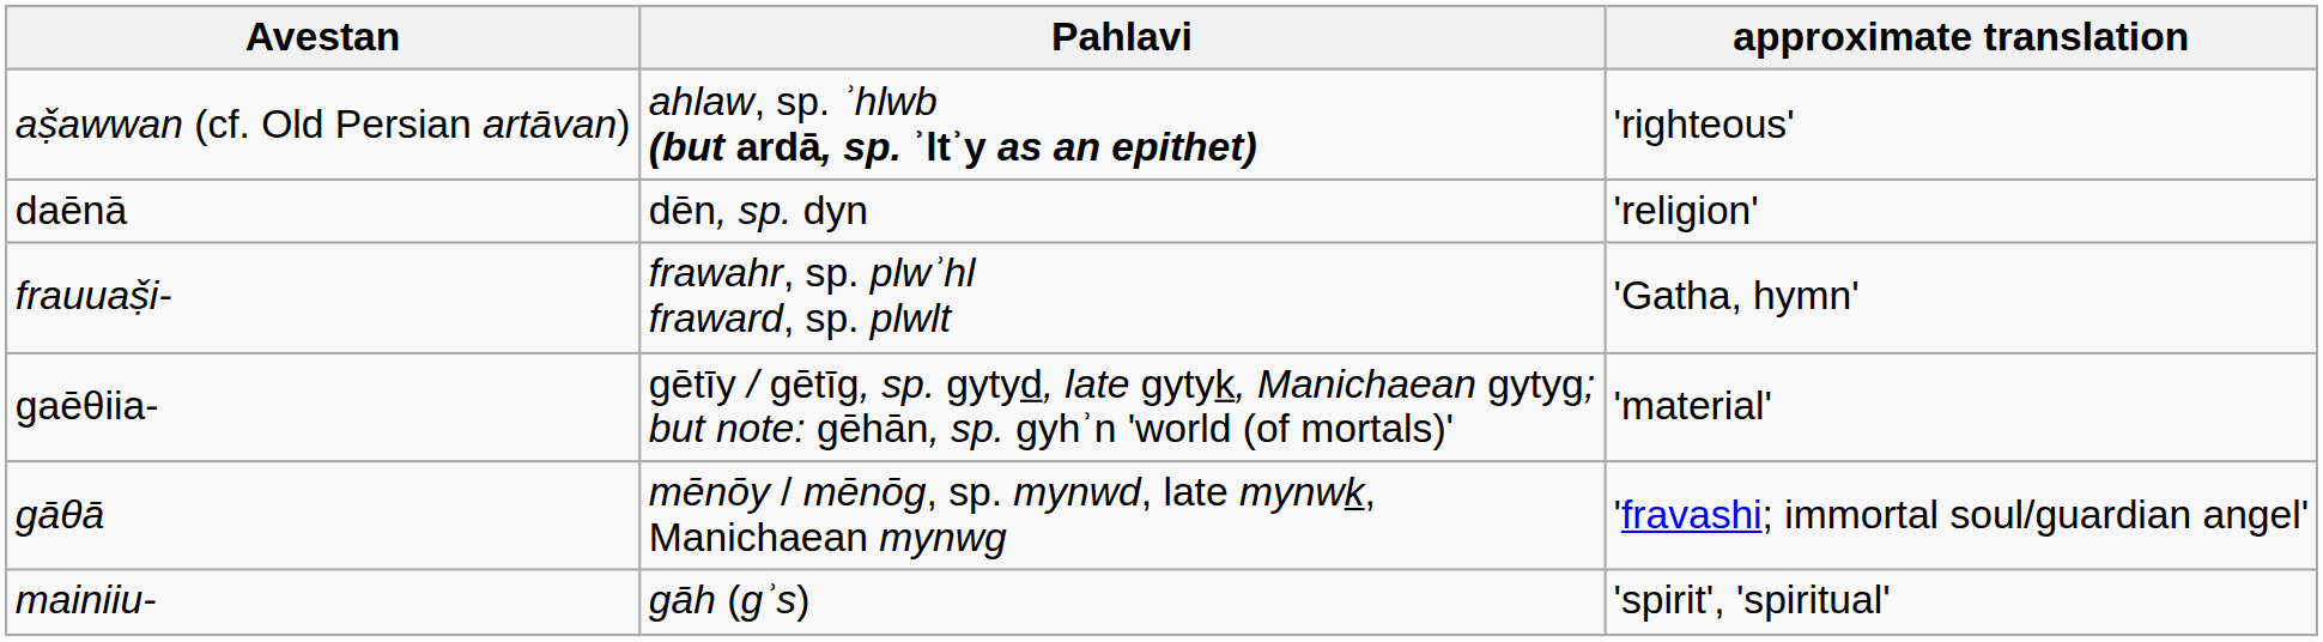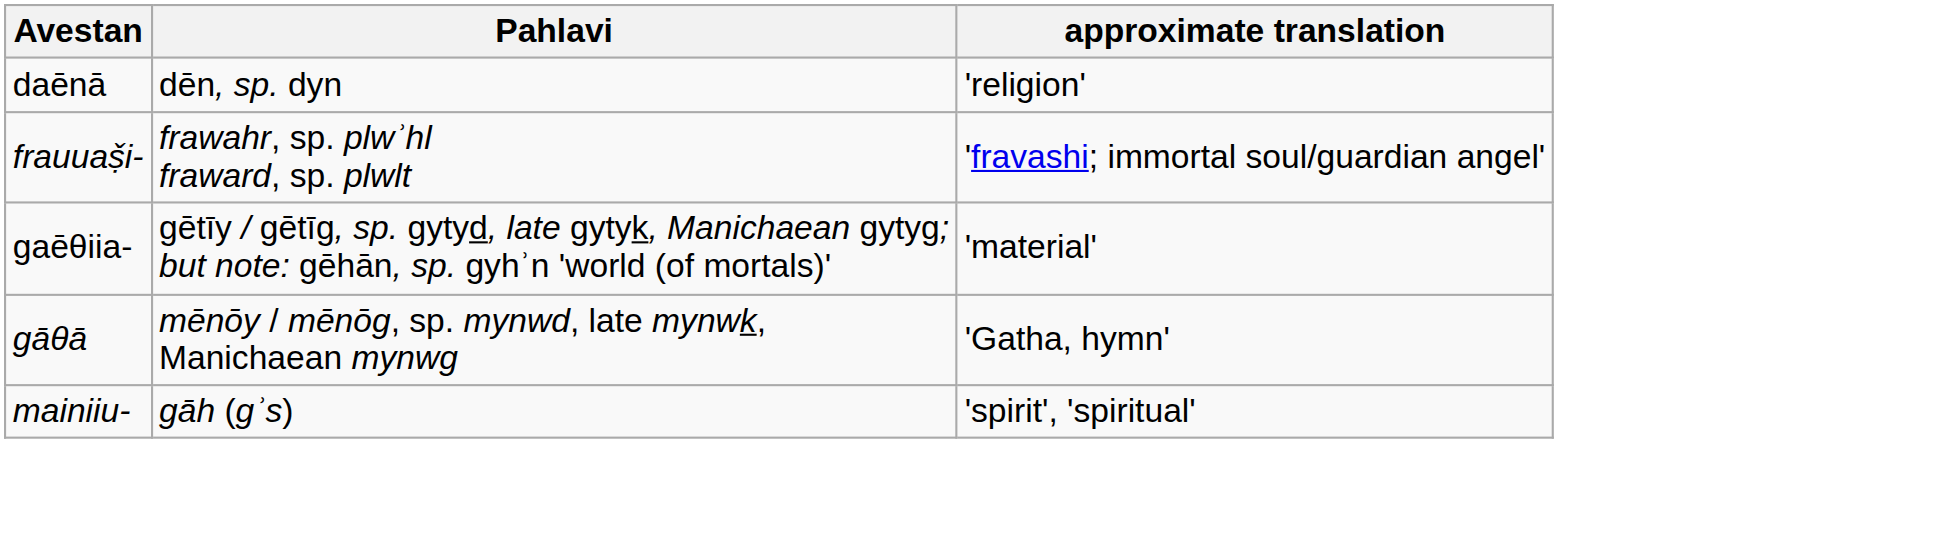 <table class="wikitable">
 <tr>
 <th>Avestan</th>
 <th>Pahlavi</th>
 <th>approximate translation</th>
-</tr>
-<tr>
-<td><em>aṣ̌awwan</em> (cf. Old Persian <em>artāvan</em>)</td>
-<td><em>ahlaw</em>, sp. <em>ʾhlwb<strong><br>(but </em>ardā<em>, sp. </em>ʾltʾy<em> as an epithet)</td>
-<td>'righteous'</td>
 </tr>
 <tr>
 <td></em>daēnā<em></td>
 <td></em>dēn<em>, sp. </em>dyn</strong></td>
 <td>'religion'</td>
 </tr>
 <tr>
 <td><em>frauuaṣ̌i-</em></td>
 <td><em>frawahr</em>, sp. <em>plwʾhl</em><br><em>fraward</em>, sp. <em>plwlt<strong></td>
-<td>'Gatha, hymn'</td>
+<td>'<a href='#'>fravashi</a>; immortal soul/guardian angel'</td>
 </tr>
 <tr>
 <td></em>gaēθiia-<em></td>
 <td></em>gētīy<em> / </em>gētīg<em>, sp. </em>gyty<u>d</u><em>, late </em>gyty<u>k</u><em>, Manichaean </em>gytyg<em>;<br>but note: </em>gēhān<em>, sp. </em>gyhʾn</strong> 'world (of mortals)'</td>
 <td>'material'</td>
 </tr>
 <tr>
 <td><em>gāθā</em></td>
 <td><em>mēnōy</em> / <em>mēnōg</em>, sp. <em>mynwd</em>, late <em>mynw<u>k</u></em>,<br>Manichaean <em>mynwg</em></td>
-<td>'<a href='#'>fravashi</a>; immortal soul/guardian angel'</td>
+<td>'Gatha, hymn'</td>
 </tr>
 <tr>
 <td><em>mainiiu-</em></td>
 <td><em>gāh</em> (<em>gʾs</em>)</td>
 <td>'spirit', 'spiritual'</td>
 </tr>
 </table>
